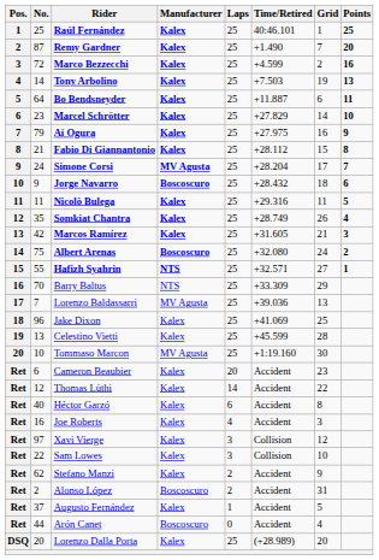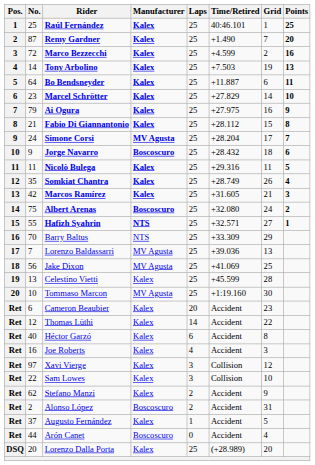 <table class="wikitable" style="font-size:85%;">
 <tr>
 <th>Pos.</th>
 <th>No.</th>
 <th>Rider</th>
 <th>Manufacturer</th>
 <th>Laps</th>
 <th>Time/Retired</th>
 <th>Grid</th>
 <th>Points</th>
 </tr>
 <tr>
 <th>1</th>
 <td>25</td>
 <td> <strong><a href='#'>Raúl Fernández</a></strong></td>
 <td><strong><a href='#'>Kalex</a></strong></td>
 <td>25</td>
 <td>40:46.101</td>
 <td>1</td>
 <td><strong>25</strong></td>
 </tr>
 <tr>
 <th>2</th>
 <td>87</td>
 <td> <strong><a href='#'>Remy Gardner</a></strong></td>
 <td><strong><a href='#'>Kalex</a></strong></td>
 <td>25</td>
 <td>+1.490</td>
 <td>7</td>
 <td><strong>20</strong></td>
 </tr>
 <tr>
 <th>3</th>
 <td>72</td>
 <td> <strong><a href='#'>Marco Bezzecchi</a></strong></td>
 <td><strong><a href='#'>Kalex</a></strong></td>
 <td>25</td>
 <td>+4.599</td>
 <td>2</td>
 <td><strong>16</strong></td>
 </tr>
 <tr>
 <th>4</th>
 <td>14</td>
 <td> <strong><a href='#'>Tony Arbolino</a></strong></td>
 <td><strong><a href='#'>Kalex</a></strong></td>
 <td>25</td>
 <td>+7.503</td>
 <td>19</td>
 <td><strong>13</strong></td>
 </tr>
 <tr>
 <th>5</th>
 <td>64</td>
 <td> <strong><a href='#'>Bo Bendsneyder</a></strong></td>
 <td><strong><a href='#'>Kalex</a></strong></td>
 <td>25</td>
 <td>+11.887</td>
 <td>6</td>
 <td><strong>11</strong></td>
 </tr>
 <tr>
 <th>6</th>
 <td>23</td>
 <td> <strong><a href='#'>Marcel Schrötter</a></strong></td>
 <td><strong><a href='#'>Kalex</a></strong></td>
 <td>25</td>
 <td>+27.829</td>
 <td>14</td>
 <td><strong>10</strong></td>
 </tr>
 <tr>
 <th>7</th>
 <td>79</td>
 <td> <strong><a href='#'>Ai Ogura</a></strong></td>
 <td><strong><a href='#'>Kalex</a></strong></td>
 <td>25</td>
 <td>+27.975</td>
 <td>16</td>
 <td><strong>9</strong></td>
 </tr>
 <tr>
 <th>8</th>
 <td>21</td>
 <td> <strong><a href='#'>Fabio Di Giannantonio</a></strong></td>
 <td><strong><a href='#'>Kalex</a></strong></td>
 <td>25</td>
 <td>+28.112</td>
 <td>15</td>
 <td><strong>8</strong></td>
 </tr>
 <tr>
 <th>9</th>
 <td>24</td>
 <td> <strong><a href='#'>Simone Corsi</a></strong></td>
 <td><strong><a href='#'>MV Agusta</a></strong></td>
 <td>25</td>
 <td>+28.204</td>
 <td>17</td>
 <td><strong>7</strong></td>
 </tr>
 <tr>
 <th>10</th>
 <td>9</td>
 <td> <strong><a href='#'>Jorge Navarro</a></strong></td>
 <td><strong><a href='#'>Boscoscuro</a></strong></td>
 <td>25</td>
 <td>+28.432</td>
 <td>18</td>
 <td><strong>6</strong></td>
 </tr>
 <tr>
 <th>11</th>
 <td>11</td>
 <td> <strong><a href='#'>Nicolò Bulega</a></strong></td>
 <td><strong><a href='#'>Kalex</a></strong></td>
 <td>25</td>
 <td>+29.316</td>
 <td>11</td>
 <td><strong>5</strong></td>
 </tr>
 <tr>
 <th>12</th>
 <td>35</td>
 <td> <strong><a href='#'>Somkiat Chantra</a></strong></td>
 <td><strong><a href='#'>Kalex</a></strong></td>
 <td>25</td>
 <td>+28.749</td>
 <td>26</td>
 <td><strong>4</strong></td>
 </tr>
 <tr>
 <th>13</th>
 <td>42</td>
 <td> <strong><a href='#'>Marcos Ramírez</a></strong></td>
 <td><strong><a href='#'>Kalex</a></strong></td>
 <td>25</td>
 <td>+31.605</td>
 <td>21</td>
 <td><strong>3</strong></td>
 </tr>
 <tr>
 <th>14</th>
 <td>75</td>
 <td> <strong><a href='#'>Albert Arenas</a></strong></td>
 <td><strong><a href='#'>Boscoscuro</a></strong></td>
 <td>25</td>
 <td>+32.080</td>
 <td>24</td>
 <td><strong>2</strong></td>
 </tr>
 <tr>
 <th>15</th>
 <td>55</td>
 <td> <strong><a href='#'>Hafizh Syahrin</a></strong></td>
 <td><strong><a href='#'>NTS</a></strong></td>
 <td>25</td>
 <td>+32.571</td>
 <td>27</td>
 <td><strong>1</strong></td>
 </tr>
 <tr>
 <th>16</th>
 <td>70</td>
 <td> <a href='#'>Barry Baltus</a></td>
 <td><a href='#'>NTS</a></td>
 <td>25</td>
 <td>+33.309</td>
 <td>29</td>
 <td></td>
 </tr>
 <tr>
 <th>17</th>
 <td>7</td>
 <td> <a href='#'>Lorenzo Baldassarri</a></td>
 <td><a href='#'>MV Agusta</a></td>
 <td>25</td>
 <td>+39.036</td>
 <td>13</td>
 <td></td>
 </tr>
 <tr>
 <th>18</th>
-<td>96</td>
+<td>56</td>
 <td> <a href='#'>Jake Dixon</a></td>
-<td><a href='#'>Kalex</a></td>
+<td><a href='#'>MV Agusta</a></td>
 <td>25</td>
 <td>+41.069</td>
 <td>25</td>
 <td></td>
 </tr>
 <tr>
 <th>19</th>
 <td>13</td>
 <td> <a href='#'>Celestino Vietti</a></td>
 <td><a href='#'>Kalex</a></td>
 <td>25</td>
 <td>+45.599</td>
 <td>28</td>
 <td></td>
 </tr>
 <tr>
 <th>20</th>
 <td>10</td>
 <td> <a href='#'>Tommaso Marcon</a></td>
 <td><a href='#'>MV Agusta</a></td>
 <td>25</td>
 <td>+1:19.160</td>
 <td>30</td>
 <td></td>
 </tr>
 <tr>
 <th>Ret</th>
 <td>6</td>
 <td> <a href='#'>Cameron Beaubier</a></td>
 <td><a href='#'>Kalex</a></td>
 <td>20</td>
 <td>Accident</td>
 <td>23</td>
 <td></td>
 </tr>
 <tr>
 <th>Ret</th>
 <td>12</td>
 <td> <a href='#'>Thomas Lüthi</a></td>
 <td><a href='#'>Kalex</a></td>
 <td>14</td>
 <td>Accident</td>
 <td>22</td>
 <td></td>
 </tr>
 <tr>
 <th>Ret</th>
 <td>40</td>
 <td> <a href='#'>Héctor Garzó</a></td>
 <td><a href='#'>Kalex</a></td>
 <td>6</td>
 <td>Accident</td>
 <td>8</td>
 <td></td>
 </tr>
 <tr>
 <th>Ret</th>
 <td>16</td>
 <td> <a href='#'>Joe Roberts</a></td>
 <td><a href='#'>Kalex</a></td>
 <td>4</td>
 <td>Accident</td>
 <td>3</td>
 <td></td>
 </tr>
 <tr>
 <th>Ret</th>
 <td>97</td>
 <td> <a href='#'>Xavi Vierge</a></td>
 <td><a href='#'>Kalex</a></td>
 <td>3</td>
 <td>Collision</td>
 <td>12</td>
 <td></td>
 </tr>
 <tr>
 <th>Ret</th>
 <td>22</td>
 <td> <a href='#'>Sam Lowes</a></td>
 <td><a href='#'>Kalex</a></td>
 <td>3</td>
 <td>Collision</td>
 <td>10</td>
 <td></td>
 </tr>
 <tr>
 <th>Ret</th>
 <td>62</td>
 <td> <a href='#'>Stefano Manzi</a></td>
 <td><a href='#'>Kalex</a></td>
 <td>2</td>
 <td>Accident</td>
 <td>9</td>
 <td></td>
 </tr>
 <tr>
 <th>Ret</th>
 <td>2</td>
 <td> <a href='#'>Alonso López</a></td>
 <td><a href='#'>Boscoscuro</a></td>
 <td>2</td>
 <td>Accident</td>
 <td>31</td>
 <td></td>
 </tr>
 <tr>
 <th>Ret</th>
 <td>37</td>
 <td> <a href='#'>Augusto Fernández</a></td>
 <td><a href='#'>Kalex</a></td>
 <td>1</td>
 <td>Accident</td>
 <td>5</td>
 <td></td>
 </tr>
 <tr>
 <th>Ret</th>
 <td>44</td>
 <td> <a href='#'>Arón Canet</a></td>
 <td><a href='#'>Boscoscuro</a></td>
 <td>0</td>
 <td>Accident</td>
 <td>4</td>
 <td></td>
 </tr>
 <tr>
 <th>DSQ</th>
 <td>20</td>
 <td> <a href='#'>Lorenzo Dalla Porta</a></td>
 <td><a href='#'>Kalex</a></td>
 <td>25</td>
 <td>(+28.989)</td>
 <td>20</td>
 <td></td>
 </tr>
 <tr>
 <th colspan=8></th>
 </tr>
 </table>
